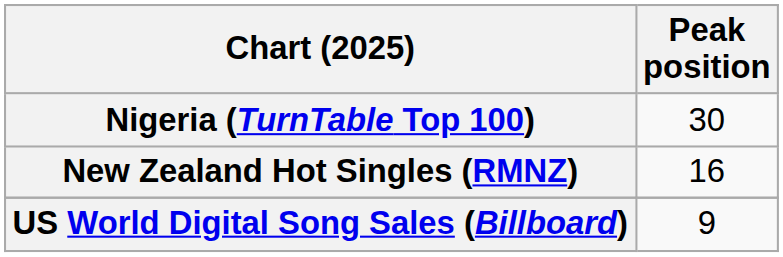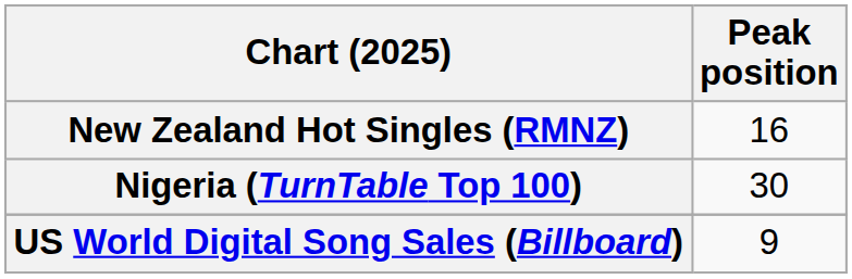 <table class="wikitable sortable plainrowheaders" style="text-align:center">
 <tr>
 <th scope="col">Chart (2025)</th>
 <th scope="col">Peak<br>position</th>
 </tr>
 <tr>
+<th scope="row">New Zealand Hot Singles (<a href='#'>RMNZ</a>)</th>
+<td>16</td>
+</tr>
+<tr>
 <th scope="row">Nigeria (<a href='#'><em>TurnTable</em> Top 100</a>)</th>
 <td>30</td>
-</tr>
-<tr>
-<th scope="row">New Zealand Hot Singles (<a href='#'>RMNZ</a>)</th>
-<td>16</td>
 </tr>
 <tr>
 </tr>
 <tr>
 <th scope="row">US <a href='#'>World Digital Song Sales</a> (<em><a href='#'>Billboard</a></em>)</th>
 <td>9</td>
 </tr>
 </table>
